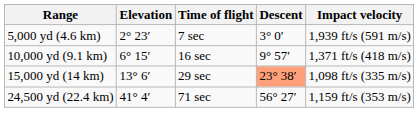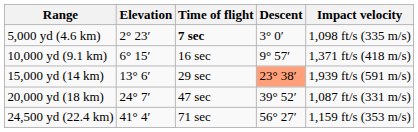 <table class="wikitable">
 <tr>
 <th>Range</th>
 <th>Elevation</th>
 <th>Time of flight</th>
 <th>Descent</th>
 <th>Impact velocity</th>
 </tr>
 <tr>
 <td>5,000 yd (4.6 km)</td>
 <td>2° 23′</td>
-<td>7 sec</td>
+<td><strong>7 sec</strong></td>
 <td>3° 0′</td>
-<td>1,939 ft/s (591 m/s)</td>
+<td>1,098 ft/s (335 m/s)</td>
 </tr>
 <tr>
 <td>10,000 yd (9.1 km)</td>
 <td>6° 15′</td>
 <td>16 sec</td>
 <td>9° 57′</td>
 <td>1,371 ft/s (418 m/s)</td>
 </tr>
 <tr>
 <td>15,000 yd (14 km)</td>
 <td>13° 6′</td>
 <td>29 sec</td>
 <td style="background: lightsalmon;">23° 38′</td>
-<td>1,098 ft/s (335 m/s)</td>
+<td>1,939 ft/s (591 m/s)</td>
+</tr>
+<tr>
+<td>20,000 yd (18 km)</td>
+<td>24° 7′</td>
+<td>47 sec</td>
+<td>39° 52′</td>
+<td>1,087 ft/s (331 m/s)</td>
 </tr>
 <tr>
 <td>24,500 yd (22.4 km)</td>
 <td>41° 4′</td>
 <td>71 sec</td>
 <td>56° 27′</td>
 <td>1,159 ft/s (353 m/s)</td>
 </tr>
 </table>
